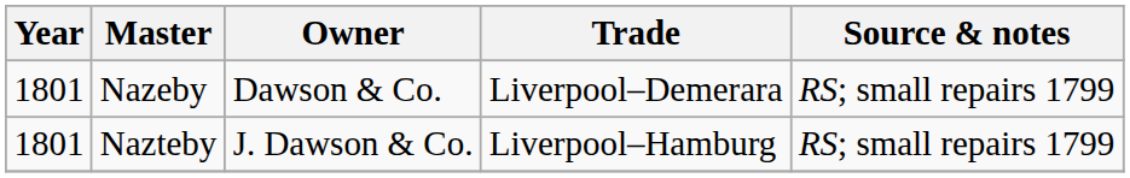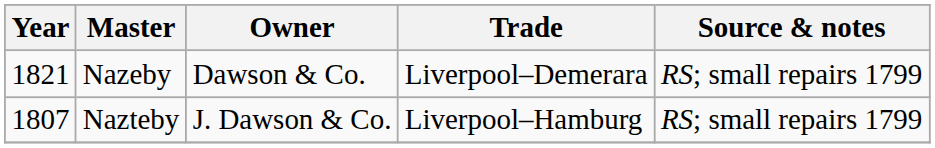 <table class=" wikitable">
 <tr>
 <th>Year</th>
 <th>Master</th>
 <th>Owner</th>
 <th>Trade</th>
 <th>Source & notes</th>
 </tr>
 <tr>
-<td>1801</td>
+<td>1821</td>
 <td>Nazeby</td>
 <td>Dawson & Co.</td>
 <td>Liverpool–Demerara</td>
 <td><em>RS</em>; small repairs 1799</td>
 </tr>
 <tr>
-<td>1801</td>
+<td>1807</td>
 <td>Nazteby</td>
 <td>J. Dawson & Co.</td>
 <td>Liverpool–Hamburg</td>
 <td><em>RS</em>; small repairs 1799</td>
 </tr>
 <tr>
 </tr>
 </table>
